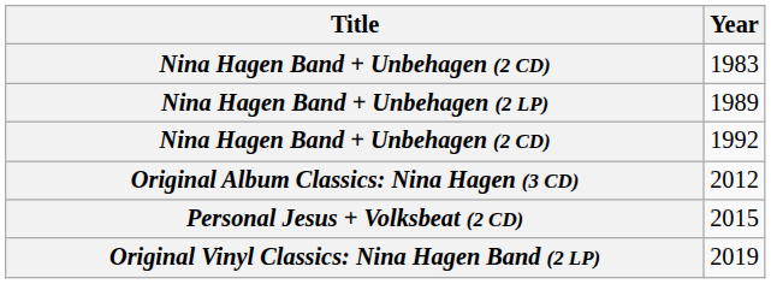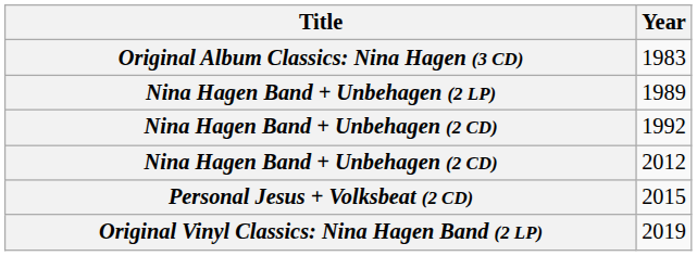 <table class="wikitable plainrowheaders">
 <tr>
 <th scope="col" width="450">Title</th>
 <th scope="col">Year</th>
 </tr>
 <tr>
-<th scope="row"><em>Nina Hagen Band + Unbehagen <small>(2 CD)</small></em></th>
+<th scope="row"><em>Original Album Classics: Nina Hagen <small>(3 CD)</small></em></th>
 <td>1983</td>
 </tr>
 <tr>
 <th scope="row"><em>Nina Hagen Band + Unbehagen <small>(2 LP)</small></em></th>
 <td>1989</td>
 </tr>
 <tr>
 <th scope="row"><em>Nina Hagen Band + Unbehagen <small>(2 CD)</small></em></th>
 <td>1992</td>
 </tr>
 <tr>
-<th scope="row"><em>Original Album Classics: Nina Hagen <small>(3 CD)</small></em></th>
+<th scope="row"><em>Nina Hagen Band + Unbehagen <small>(2 CD)</small></em></th>
 <td>2012</td>
 </tr>
 <tr>
 <th scope="row"><em>Personal Jesus + Volksbeat <small>(2 CD)</small></em></th>
 <td>2015</td>
 </tr>
 <tr>
 <th scope="row"><em>Original Vinyl Classics: Nina Hagen Band <small>(2 LP)</small></em></th>
 <td>2019</td>
 </tr>
 </table>
